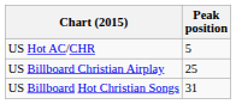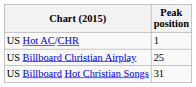 <table class="wikitable sortable">
 <tr>
 <th>Chart (2015)</th>
 <th>Peak<br>position</th>
 </tr>
 <tr>
 <td>US <a href='#'>Hot AC</a>/<a href='#'>CHR</a></td>
-<td>5</td>
+<td>1</td>
 </tr>
 <tr>
 <td>US <a href='#'>Billboard Christian Airplay</a></td>
 <td>25</td>
 </tr>
 <tr>
 <td>US <a href='#'>Billboard</a> <a href='#'>Hot Christian Songs</a></td>
 <td>31</td>
 </tr>
 </table>
